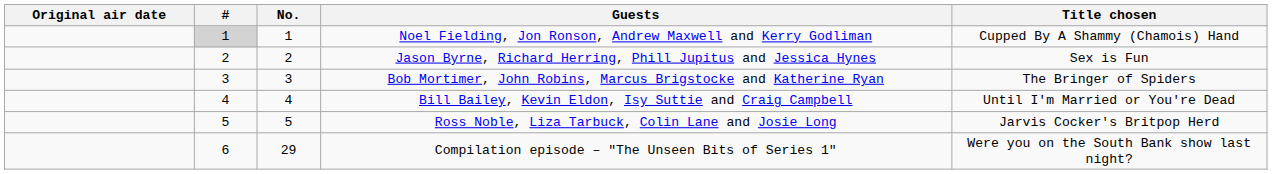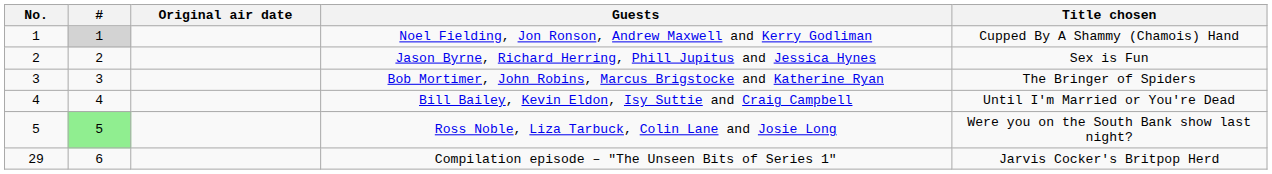 <table class="wikitable" style="text-align:center;">
 <tr>
+<th style="width:5%;">No.</th>
+<th style="width:5%;">#</th>
 <th style="width:15%;">Original air date</th>
-<th style="width:5%;">#</th>
-<th style="width:5%;">No.</th>
 <th style="width:50%;">Guests</th>
 <th style="width:25%;">Title chosen</th>
 </tr>
 <tr>
+<td>1</td>
+<td style="background: lightgrey;">1</td>
 <td></td>
-<td style="background: lightgrey;">1</td>
-<td>1</td>
 <td><a href='#'>Noel Fielding</a>, <a href='#'>Jon Ronson</a>, <a href='#'>Andrew Maxwell</a> and <a href='#'>Kerry Godliman</a></td>
 <td>Cupped By A Shammy (Chamois) Hand</td>
 </tr>
 <tr>
-<td></td>
 <td>2</td>
 <td>2</td>
+<td></td>
 <td><a href='#'>Jason Byrne</a>, <a href='#'>Richard Herring</a>, <a href='#'>Phill Jupitus</a> and <a href='#'>Jessica Hynes</a></td>
 <td>Sex is Fun</td>
 </tr>
 <tr>
-<td></td>
 <td>3</td>
 <td>3</td>
+<td></td>
 <td><a href='#'>Bob Mortimer</a>, <a href='#'>John Robins</a>, <a href='#'>Marcus Brigstocke</a> and <a href='#'>Katherine Ryan</a></td>
 <td>The Bringer of Spiders</td>
 </tr>
 <tr>
-<td></td>
 <td>4</td>
 <td>4</td>
+<td></td>
 <td><a href='#'>Bill Bailey</a>, <a href='#'>Kevin Eldon</a>, <a href='#'>Isy Suttie</a> and <a href='#'>Craig Campbell</a></td>
 <td>Until I'm Married or You're Dead</td>
 </tr>
 <tr>
+<td>5</td>
+<td style="background: lightgreen;">5</td>
 <td></td>
-<td>5</td>
-<td>5</td>
 <td><a href='#'>Ross Noble</a>, <a href='#'>Liza Tarbuck</a>, <a href='#'>Colin Lane</a> and <a href='#'>Josie Long</a></td>
+<td>Were you on the South Bank show last night?</td>
+</tr>
+<tr>
+<td>29</td>
+<td>6</td>
+<td></td>
+<td>Compilation episode – "The Unseen Bits of Series 1"</td>
 <td>Jarvis Cocker's Britpop Herd</td>
 </tr>
-<tr>
-<td></td>
-<td>6</td>
-<td>29</td>
-<td>Compilation episode – "The Unseen Bits of Series 1"</td>
-<td>Were you on the South Bank show last night?</td>
-</tr>
 </table>
